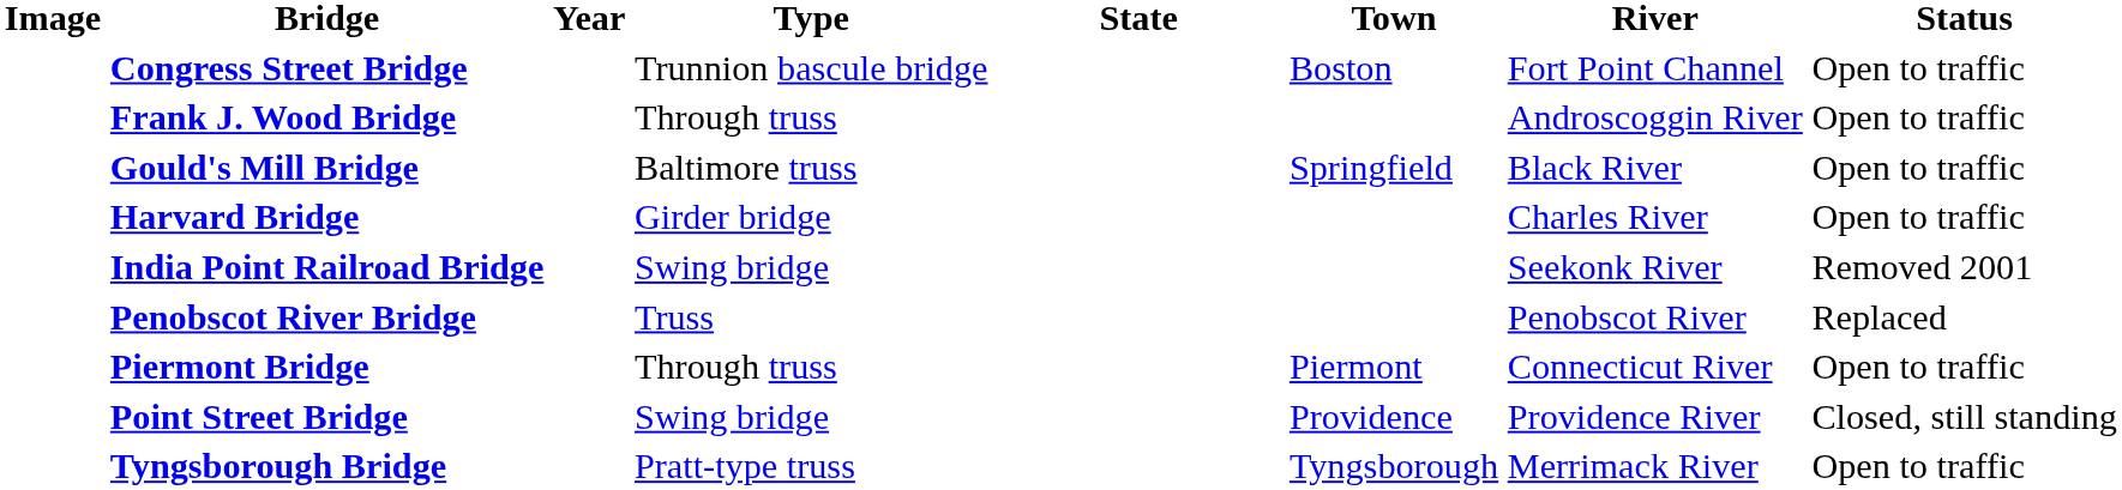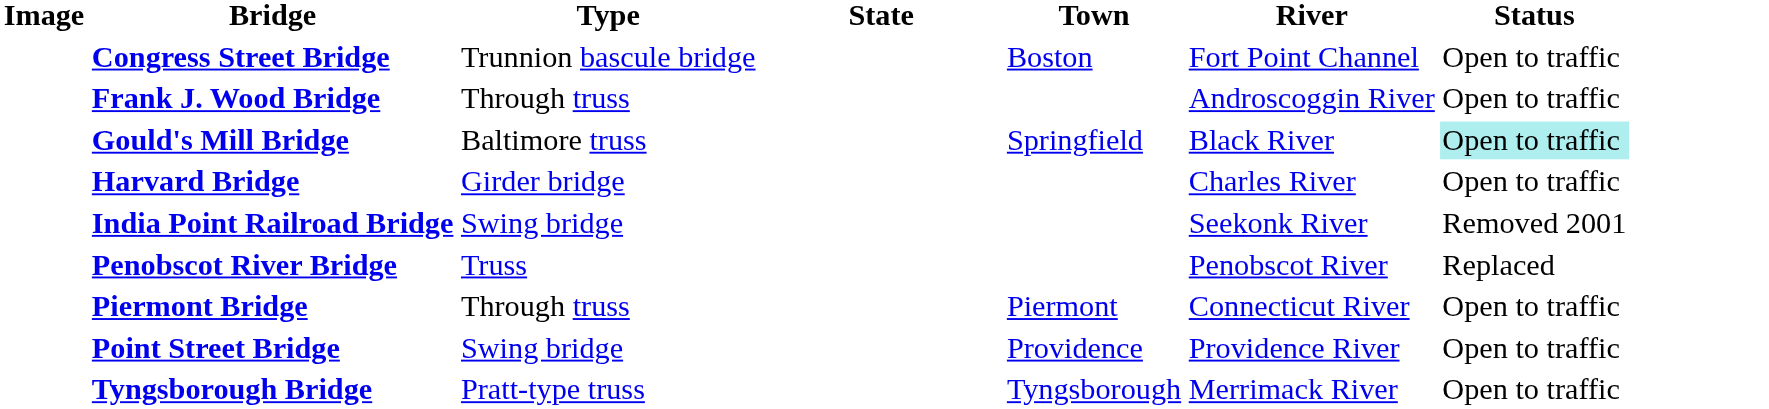 <table>
 <tr>
 <th scope="col">Image</th>
 <th scope="col">Bridge</th>
-<th scope="col">Year</th>
 <th scope="col">Type</th>
 <th scope="col" width=125>State</th>
 <th scope="col">Town</th>
 <th scope="col">River</th>
 <th scope="col">Status</th>
 </tr>
 <tr>
 <td scope="row"></td>
 <th style=text-align:left><a href='#'>Congress Street Bridge</a></th>
-<td></td>
 <td>Trunnion <a href='#'>bascule bridge</a></td>
 <td></td>
 <td><a href='#'>Boston</a></td>
 <td><a href='#'>Fort Point Channel</a></td>
 <td>Open to traffic</td>
 </tr>
 <tr>
 <td scope="row"></td>
 <th style=text-align:left><a href='#'>Frank J. Wood Bridge</a></th>
-<td></td>
 <td>Through <a href='#'>truss</a></td>
 <td></td>
 <td></td>
 <td><a href='#'>Androscoggin River</a></td>
 <td>Open to traffic</td>
 </tr>
 <tr>
 <td scope="row"></td>
 <th style=text-align:left><a href='#'>Gould's Mill Bridge</a></th>
-<td></td>
 <td>Baltimore <a href='#'>truss</a></td>
 <td></td>
 <td><a href='#'>Springfield</a></td>
 <td><a href='#'>Black River</a></td>
-<td>Open to traffic</td>
+<td style="background: paleturquoise;">Open to traffic</td>
 </tr>
 <tr>
 <td scope="row"></td>
 <th style=text-align:left><a href='#'>Harvard Bridge</a></th>
-<td></td>
 <td><a href='#'>Girder bridge</a></td>
 <td></td>
 <td></td>
 <td><a href='#'>Charles River</a></td>
 <td>Open to traffic</td>
 </tr>
 <tr>
 <td scope="row"></td>
 <th style=text-align:left><a href='#'>India Point Railroad Bridge</a></th>
-<td></td>
 <td><a href='#'>Swing bridge</a></td>
 <td></td>
 <td></td>
 <td><a href='#'>Seekonk River</a></td>
 <td>Removed 2001</td>
 </tr>
 <tr>
 <td scope="row"></td>
 <th style=text-align:left><a href='#'>Penobscot River Bridge</a></th>
-<td></td>
 <td><a href='#'>Truss</a></td>
 <td></td>
 <td></td>
 <td><a href='#'>Penobscot River</a></td>
 <td>Replaced </td>
 </tr>
 <tr>
 <td scope="row"></td>
 <th style=text-align:left><a href='#'>Piermont Bridge</a></th>
-<td></td>
 <td>Through <a href='#'>truss</a></td>
 <td></td>
 <td><a href='#'>Piermont</a></td>
 <td><a href='#'>Connecticut River</a></td>
 <td>Open to traffic</td>
 </tr>
 <tr>
 <td scope="row"></td>
 <th style=text-align:left><a href='#'>Point Street Bridge</a></th>
-<td></td>
 <td><a href='#'>Swing bridge</a></td>
 <td></td>
 <td><a href='#'>Providence</a></td>
 <td><a href='#'>Providence River</a></td>
-<td>Closed, still standing</td>
+<td>Open to traffic</td>
 </tr>
 <tr>
 <td scope="row"></td>
 <th style=text-align:left><a href='#'>Tyngsborough Bridge</a></th>
-<td></td>
 <td><a href='#'>Pratt-type truss</a></td>
 <td></td>
 <td><a href='#'>Tyngsborough</a></td>
 <td><a href='#'>Merrimack River</a></td>
 <td>Open to traffic</td>
 </tr>
 </table>
